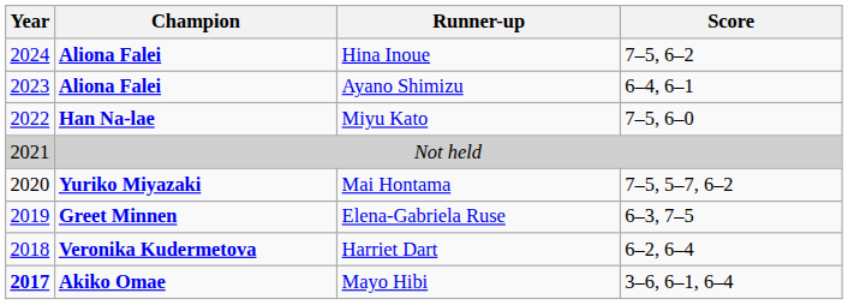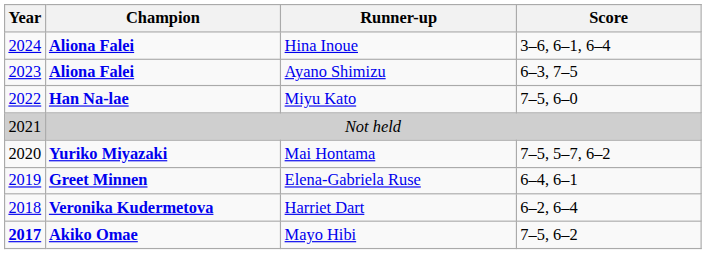 <table class="wikitable" style="font-size:90%">
 <tr>
 <th>Year</th>
 <th width="200">Champion</th>
 <th width="200">Runner-up</th>
 <th width="155">Score</th>
 </tr>
 <tr>
 <td><a href='#'>2024</a></td>
 <td> <strong><a href='#'>Aliona Falei</a></strong></td>
 <td> <a href='#'>Hina Inoue</a></td>
-<td>7–5, 6–2</td>
+<td>3–6, 6–1, 6–4</td>
 </tr>
 <tr>
 <td><a href='#'>2023</a></td>
 <td> <strong><a href='#'>Aliona Falei</a></strong></td>
 <td> <a href='#'>Ayano Shimizu</a></td>
-<td>6–4, 6–1</td>
+<td>6–3, 7–5</td>
 </tr>
 <tr>
 <td><a href='#'>2022</a></td>
 <td> <strong><a href='#'>Han Na-lae</a></strong></td>
 <td> <a href='#'>Miyu Kato</a></td>
 <td>7–5, 6–0</td>
 </tr>
 <tr>
 <td style="background:#cfcfcf">2021</td>
 <td colspan=3 align=center style="background:#cfcfcf"><em>Not held</em></td>
 </tr>
 <tr>
 <td>2020</td>
 <td> <strong><a href='#'>Yuriko Miyazaki</a></strong></td>
 <td> <a href='#'>Mai Hontama</a></td>
 <td>7–5, 5–7, 6–2</td>
 </tr>
 <tr>
 <td><a href='#'>2019</a></td>
 <td> <strong><a href='#'>Greet Minnen</a></strong></td>
 <td> <a href='#'>Elena-Gabriela Ruse</a></td>
-<td>6–3, 7–5</td>
+<td>6–4, 6–1</td>
 </tr>
 <tr>
 <td><a href='#'>2018</a></td>
 <td> <strong><a href='#'>Veronika Kudermetova</a></strong></td>
 <td> <a href='#'>Harriet Dart</a></td>
 <td>6–2, 6–4</td>
 </tr>
 <tr>
 <td><strong><a href='#'>2017</a></strong></td>
 <td> <strong><a href='#'>Akiko Omae</a></strong></td>
 <td> <a href='#'>Mayo Hibi</a></td>
-<td>3–6, 6–1, 6–4</td>
+<td>7–5, 6–2</td>
 </tr>
 </table>
